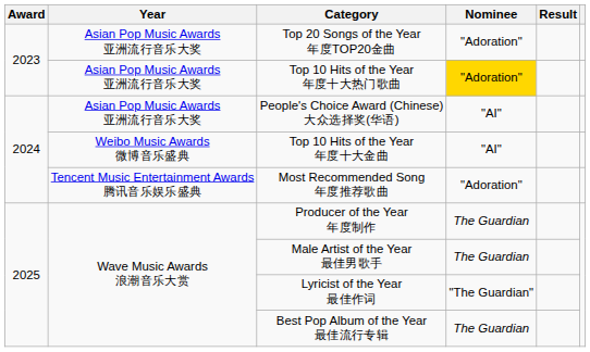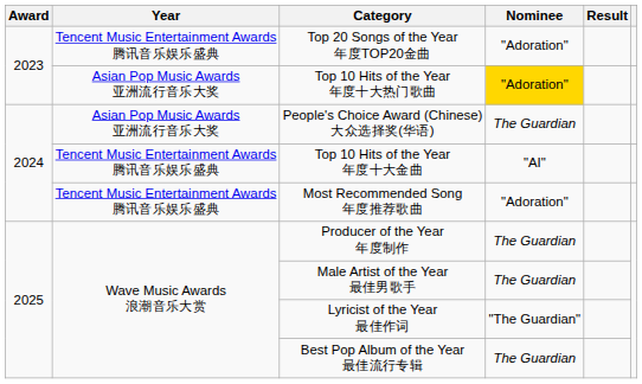 <table class="wikitable sortable plainrowheaders" style="text-align:center;">
 <tr>
 <th scope="col">Award</th>
 <th scope="col">Year</th>
 <th scope="col">Category</th>
 <th scope="col">Nominee</th>
 <th scope="col">Result</th>
 <th class="unsortable"></th>
 </tr>
 <tr>
 <td rowspan="2">2023</td>
-<td><a href='#'>Asian Pop Music Awards</a><br>亚洲流行音乐大奖</td>
+<td><a href='#'>Tencent Music Entertainment Awards</a><br>腾讯音乐娱乐盛典</td>
 <td>Top 20 Songs of the Year<br>年度TOP20金曲</td>
 <td>"Adoration"</td>
 <td></td>
 <td></td>
 </tr>
 <tr>
 <td><a href='#'>Asian Pop Music Awards</a><br>亚洲流行音乐大奖</td>
 <td>Top 10 Hits of the Year<br>年度十大热门歌曲</td>
 <td style="background: gold;">"Adoration"</td>
 <td></td>
 <td></td>
 </tr>
 <tr>
 <td rowspan="3">2024</td>
 <td><a href='#'>Asian Pop Music Awards</a><br>亚洲流行音乐大奖</td>
 <td>People's Choice Award (Chinese)<br>大众选择奖(华语)</td>
-<td>"AI"</td>
+<td><em>The Guardian</em></td>
 <td></td>
 <td></td>
 </tr>
 <tr>
-<td><a href='#'>Weibo Music Awards</a><br>微博音乐盛典</td>
+<td><a href='#'>Tencent Music Entertainment Awards</a><br>腾讯音乐娱乐盛典</td>
 <td>Top 10 Hits of the Year<br>年度十大金曲</td>
 <td>"AI"</td>
 <td></td>
 <td></td>
 </tr>
 <tr>
 <td><a href='#'>Tencent Music Entertainment Awards</a><br>腾讯音乐娱乐盛典</td>
 <td>Most Recommended Song<br>年度推荐歌曲</td>
 <td>"Adoration"</td>
 <td></td>
 <td></td>
 </tr>
 <tr>
 <td rowspan="4">2025</td>
 <td rowspan="4">Wave Music Awards<br>浪潮音乐大赏</td>
 <td>Producer of the Year<br>年度制作</td>
 <td><em>The Guardian</em></td>
 <td></td>
 <td rowspan="4"></td>
 </tr>
 <tr>
 <td>Male Artist of the Year<br>最佳男歌手</td>
 <td><em>The Guardian</em></td>
 <td></td>
 </tr>
 <tr>
 <td>Lyricist of the Year<br>最佳作词</td>
 <td>"The Guardian"</td>
 <td></td>
 </tr>
 <tr>
 <td>Best Pop Album of the Year<br>最佳流行专辑</td>
 <td><em>The Guardian</em></td>
 <td></td>
 </tr>
 </table>
